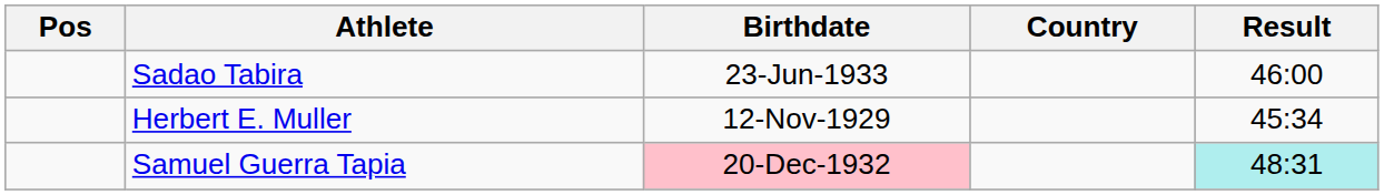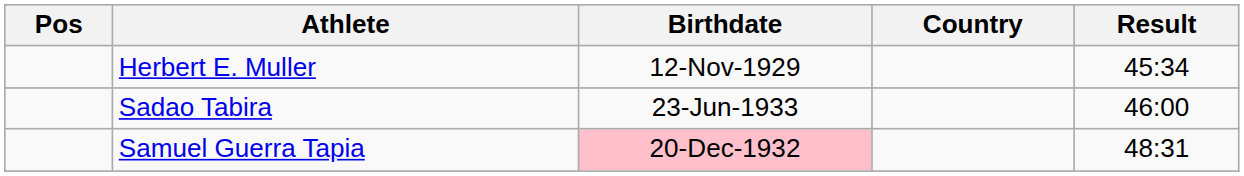 <table class="wikitable"  style="text-align:center; width:60%;">
 <tr>
 <th>Pos</th>
 <th>Athlete</th>
 <th>Birthdate</th>
 <th>Country</th>
 <th>Result</th>
 </tr>
 <tr>
 <td align=center></td>
+<td align=left><a href='#'>Herbert E. Muller</a></td>
+<td>12-Nov-1929</td>
+<td align=left></td>
+<td>45:34</td>
+</tr>
+<tr>
+<td align=center></td>
 <td align=left><a href='#'>Sadao Tabira</a></td>
 <td>23-Jun-1933</td>
 <td align=left></td>
 <td>46:00</td>
 </tr>
 <tr>
 <td align=center></td>
-<td align=left><a href='#'>Herbert E. Muller</a></td>
-<td>12-Nov-1929</td>
-<td align=left></td>
-<td>45:34</td>
-</tr>
-<tr>
-<td align=center></td>
 <td align=left><a href='#'>Samuel Guerra Tapia</a></td>
 <td style="background: pink;">20-Dec-1932</td>
 <td align=left></td>
-<td style="background: paleturquoise;">48:31</td>
+<td>48:31</td>
 </tr>
 </table>
